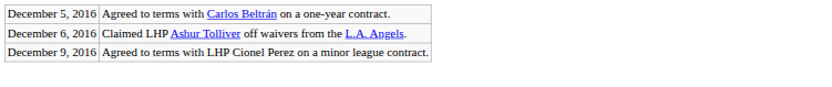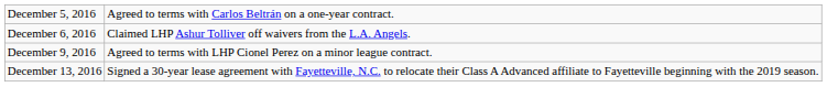 <table class="wikitable">
 <tr>
 <td>December 5, 2016</td>
 <td>Agreed to terms with <a href='#'>Carlos Beltrán</a> on a one-year contract.</td>
 </tr>
 <tr>
 <td>December 6, 2016</td>
 <td>Claimed LHP <a href='#'>Ashur Tolliver</a> off waivers from the <a href='#'>L.A. Angels</a>.</td>
 </tr>
 <tr>
 <td>December 9, 2016</td>
 <td>Agreed to terms with LHP Cionel Perez on a minor league contract.</td>
 </tr>
+<tr>
+<td>December 13, 2016</td>
+<td>Signed a 30-year lease agreement with <a href='#'>Fayetteville, N.C.</a> to relocate their Class A Advanced affiliate to Fayetteville beginning with the 2019 season.</td>
+</tr>
 </table>
